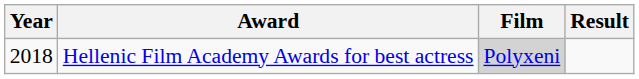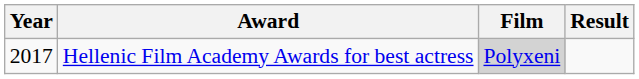 <table class="wikitable sortable">
 <tr>
 <th>Year</th>
 <th>Award</th>
 <th>Film</th>
 <th>Result</th>
 </tr>
 <tr>
-<td>2018</td>
+<td>2017</td>
 <td><a href='#'>Hellenic Film Academy Awards for best actress</a></td>
 <td style="background: lightgrey;"><a href='#'>Polyxeni</a></td>
 <td></td>
 </tr>
 </table>
